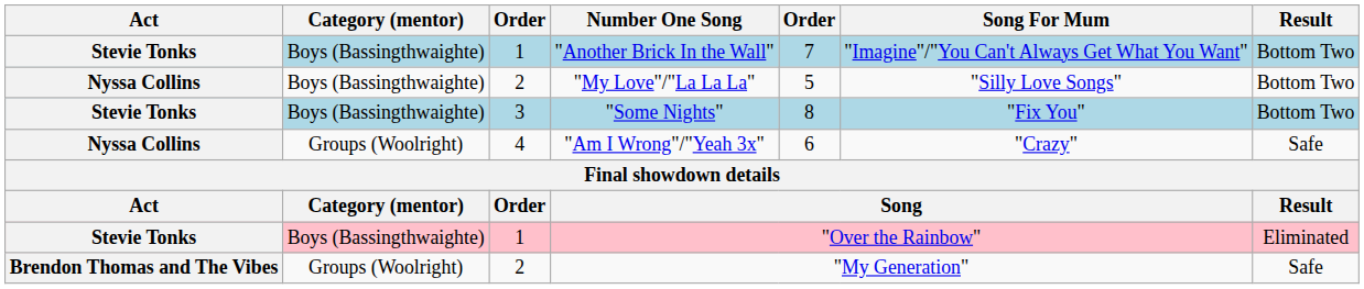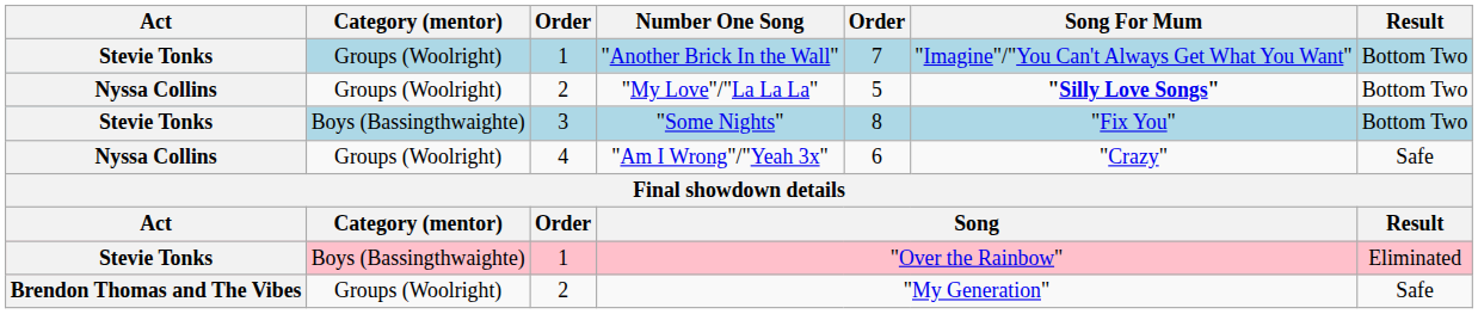 <table class="wikitable plainrowheaders" style="text-align:center;">
 <tr>
 <th scope="col">Act</th>
 <th scope="col">Category (mentor)</th>
 <th scope="col">Order</th>
 <th scope="col">Number One Song</th>
 <th scope="col">Order</th>
 <th scope="col">Song For Mum</th>
 <th scope="col">Result</th>
 </tr>
 <tr style="background:lightblue;">
 <th scope="row">Stevie Tonks</th>
-<td>Boys (Bassingthwaighte)</td>
+<td>Groups (Woolright)</td>
 <td>1</td>
 <td>"<a href='#'>Another Brick In the Wall</a>"</td>
 <td>7</td>
 <td>"<a href='#'>Imagine</a>"/"<a href='#'>You Can't Always Get What You Want</a>"</td>
 <td>Bottom Two</td>
 </tr>
 <tr>
 <th scope="row">Nyssa Collins</th>
-<td>Boys (Bassingthwaighte)</td>
+<td>Groups (Woolright)</td>
 <td>2</td>
 <td>"<a href='#'>My Love</a>"/"<a href='#'>La La La</a>"</td>
 <td>5</td>
-<td>"<a href='#'>Silly Love Songs</a>"</td>
+<td><strong>"<a href='#'>Silly Love Songs</a>"</strong></td>
 <td>Bottom Two</td>
 </tr>
 <tr style="background:lightblue;">
 <th scope="row">Stevie Tonks</th>
 <td>Boys (Bassingthwaighte)</td>
 <td>3</td>
 <td>"<a href='#'>Some Nights</a>"</td>
 <td>8</td>
 <td>"<a href='#'>Fix You</a>"</td>
 <td>Bottom Two</td>
 </tr>
 <tr>
 <th scope="row">Nyssa Collins</th>
 <td>Groups (Woolright)</td>
 <td>4</td>
 <td>"<a href='#'>Am I Wrong</a>"/"<a href='#'>Yeah 3x</a>"</td>
 <td>6</td>
 <td>"<a href='#'>Crazy</a>"</td>
 <td>Safe</td>
 </tr>
 <tr>
 <th colspan="9">Final showdown details</th>
 </tr>
 <tr>
 <th scope="col">Act</th>
 <th scope="col">Category (mentor)</th>
 <th scope="col">Order</th>
 <th colspan=3>Song</th>
 <th scope="col">Result</th>
 </tr>
 <tr style="background:pink;">
 <th scope="row">Stevie Tonks</th>
 <td>Boys (Bassingthwaighte)</td>
 <td>1</td>
 <td colspan=3>"<a href='#'>Over the Rainbow</a>"</td>
 <td>Eliminated</td>
 </tr>
 <tr>
 <th scope="row">Brendon Thomas and The Vibes</th>
 <td>Groups (Woolright)</td>
 <td>2</td>
 <td colspan=3>"<a href='#'>My Generation</a>"</td>
 <td>Safe</td>
 </tr>
 </table>
